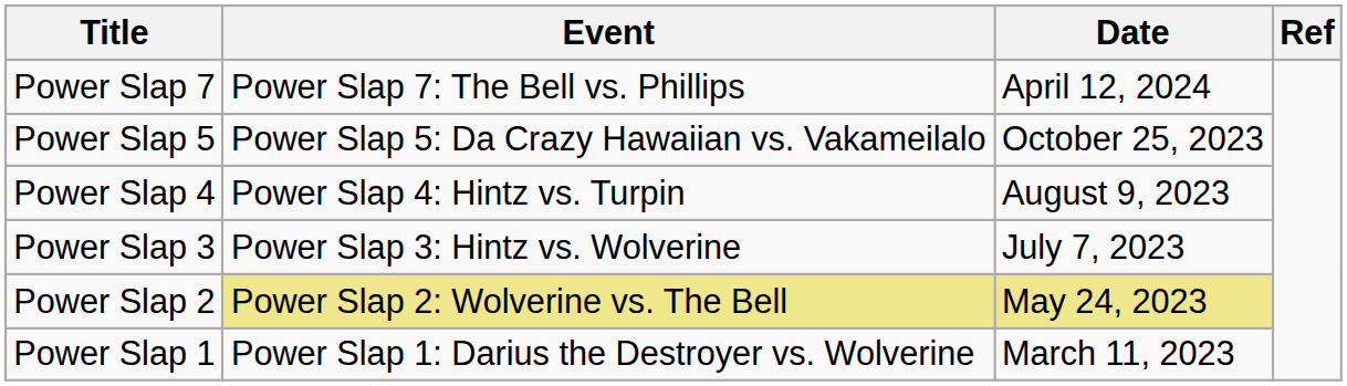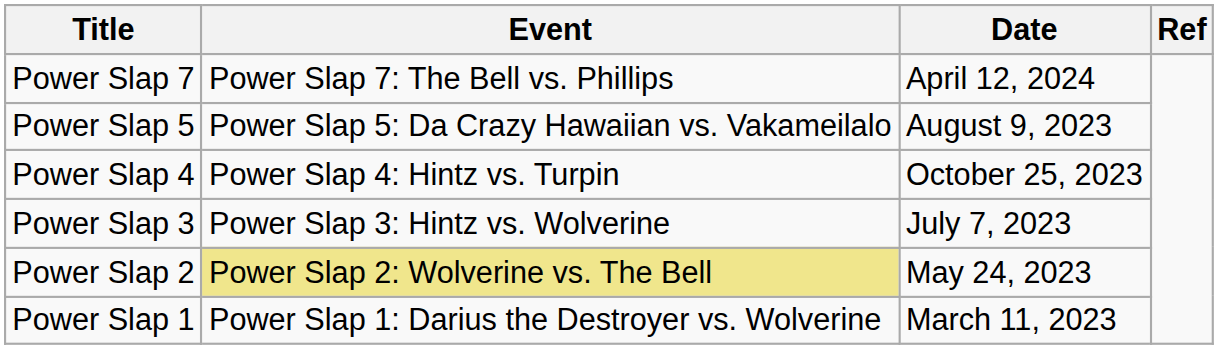 <table id="Past events"  class="sortable wikitable succession-box" style="font-size:90%;">
 <tr>
 <th scope="col">Title</th>
 <th scope="col">Event</th>
 <th scope="col">Date</th>
 <th scope="col" class=unsortable>Ref</th>
 </tr>
 <tr>
 <td>Power Slap 7</td>
 <td>Power Slap 7: The Bell vs. Phillips</td>
 <td>April 12, 2024</td>
 <td rowspan=6></td>
 </tr>
 <tr>
 <td>Power Slap 5</td>
 <td>Power Slap 5: Da Crazy Hawaiian vs. Vakameilalo</td>
-<td>October 25, 2023</td>
+<td>August 9, 2023</td>
 </tr>
 <tr>
 <td>Power Slap 4</td>
 <td>Power Slap 4: Hintz vs. Turpin</td>
-<td>August 9, 2023</td>
+<td>October 25, 2023</td>
 </tr>
 <tr>
 <td>Power Slap 3</td>
 <td>Power Slap 3: Hintz vs. Wolverine</td>
 <td>July 7, 2023</td>
 </tr>
 <tr>
 <td>Power Slap 2</td>
 <td style="background: khaki;">Power Slap 2: Wolverine vs. The Bell</td>
-<td style="background: khaki;">May 24, 2023</td>
+<td>May 24, 2023</td>
 </tr>
 <tr>
 <td>Power Slap 1</td>
 <td>Power Slap 1: Darius the Destroyer vs. Wolverine</td>
 <td>March 11, 2023</td>
 </tr>
 </table>
